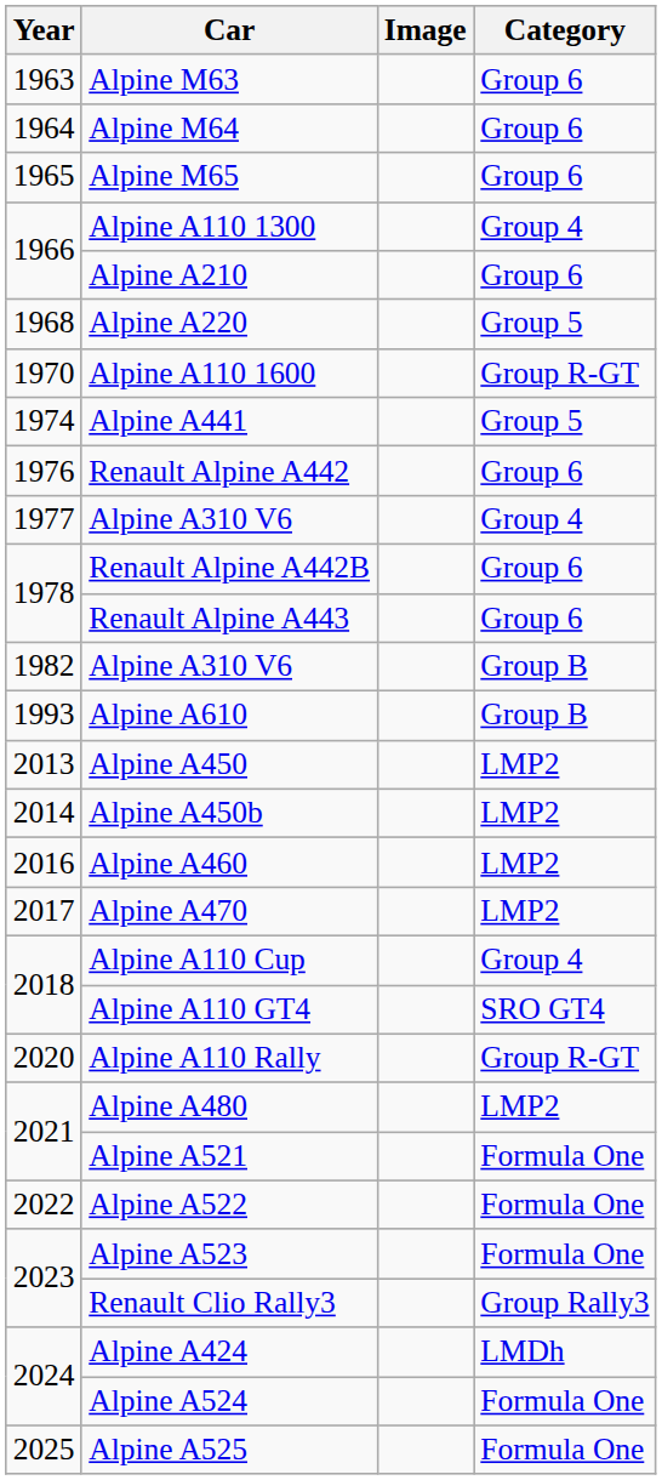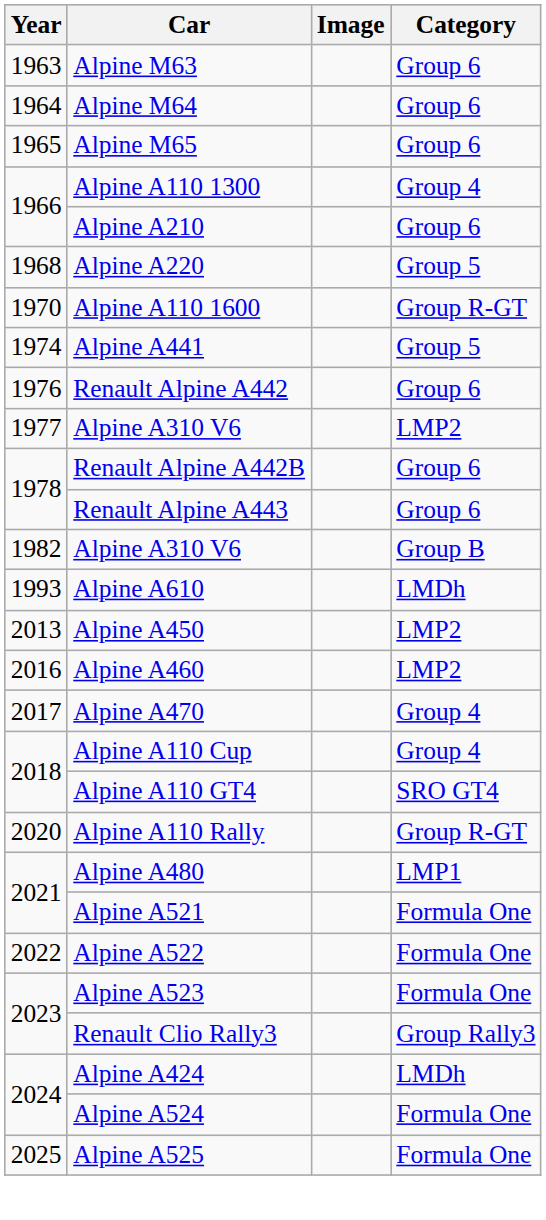 <table class="wikitable">
 <tr>
 <th>Year</th>
 <th>Car</th>
 <th>Image</th>
 <th>Category</th>
 </tr>
 <tr>
 <td>1963</td>
 <td><a href='#'>Alpine M63</a></td>
 <td></td>
 <td><a href='#'>Group 6</a></td>
 </tr>
 <tr>
 <td>1964</td>
 <td><a href='#'>Alpine M64</a></td>
 <td></td>
 <td><a href='#'>Group 6</a></td>
 </tr>
 <tr>
 <td>1965</td>
 <td><a href='#'>Alpine M65</a></td>
 <td></td>
 <td><a href='#'>Group 6</a></td>
 </tr>
 <tr>
 <td rowspan="2">1966</td>
 <td><a href='#'>Alpine A110 1300</a></td>
 <td></td>
 <td><a href='#'>Group 4</a></td>
 </tr>
 <tr>
 <td><a href='#'>Alpine A210</a></td>
 <td></td>
 <td><a href='#'>Group 6</a></td>
 </tr>
 <tr>
 <td>1968</td>
 <td><a href='#'>Alpine A220</a></td>
 <td></td>
 <td><a href='#'>Group 5</a></td>
 </tr>
 <tr>
 <td>1970</td>
 <td><a href='#'>Alpine A110 1600</a></td>
 <td></td>
 <td><a href='#'>Group R-GT</a></td>
 </tr>
 <tr>
 <td>1974</td>
 <td><a href='#'>Alpine A441</a></td>
 <td></td>
 <td><a href='#'>Group 5</a></td>
 </tr>
 <tr>
 <td>1976</td>
 <td><a href='#'>Renault Alpine A442</a></td>
 <td></td>
 <td><a href='#'>Group 6</a></td>
 </tr>
 <tr>
 <td>1977</td>
 <td><a href='#'>Alpine A310 V6</a></td>
 <td></td>
-<td><a href='#'>Group 4</a></td>
+<td><a href='#'>LMP2</a></td>
 </tr>
 <tr>
 <td rowspan="2">1978</td>
 <td><a href='#'>Renault Alpine A442B</a></td>
 <td></td>
 <td><a href='#'>Group 6</a></td>
 </tr>
 <tr>
 <td><a href='#'>Renault Alpine A443</a></td>
 <td></td>
 <td><a href='#'>Group 6</a></td>
 </tr>
 <tr>
 <td>1982</td>
 <td><a href='#'>Alpine A310 V6</a></td>
 <td></td>
 <td><a href='#'>Group B</a></td>
 </tr>
 <tr>
 <td>1993</td>
 <td><a href='#'>Alpine A610</a></td>
 <td></td>
-<td><a href='#'>Group B</a></td>
+<td><a href='#'>LMDh</a></td>
 </tr>
 <tr>
 <td>2013</td>
 <td><a href='#'>Alpine A450</a></td>
-<td></td>
-<td><a href='#'>LMP2</a></td>
-</tr>
-<tr>
-<td>2014</td>
-<td><a href='#'>Alpine A450b</a></td>
 <td></td>
 <td><a href='#'>LMP2</a></td>
 </tr>
 <tr>
 <td>2016</td>
 <td><a href='#'>Alpine A460</a></td>
 <td></td>
 <td><a href='#'>LMP2</a></td>
 </tr>
 <tr>
 <td>2017</td>
 <td><a href='#'>Alpine A470</a></td>
 <td></td>
-<td><a href='#'>LMP2</a></td>
+<td><a href='#'>Group 4</a></td>
 </tr>
 <tr>
 <td rowspan="2">2018</td>
 <td><a href='#'>Alpine A110 Cup</a></td>
 <td></td>
 <td><a href='#'>Group 4</a></td>
 </tr>
 <tr>
 <td><a href='#'>Alpine A110 GT4</a></td>
 <td></td>
 <td><a href='#'>SRO GT4</a></td>
 </tr>
 <tr>
 <td>2020</td>
 <td><a href='#'>Alpine A110 Rally</a></td>
 <td></td>
 <td><a href='#'>Group R-GT</a></td>
 </tr>
 <tr>
 <td rowspan="2">2021</td>
 <td><a href='#'>Alpine A480</a></td>
 <td></td>
-<td><a href='#'>LMP2</a></td>
+<td><a href='#'>LMP1</a></td>
 </tr>
 <tr>
 <td><a href='#'>Alpine A521</a></td>
 <td></td>
 <td><a href='#'>Formula One</a></td>
 </tr>
 <tr>
 <td>2022</td>
 <td><a href='#'>Alpine A522</a></td>
 <td></td>
 <td><a href='#'>Formula One</a></td>
 </tr>
 <tr>
 <td rowspan="2">2023</td>
 <td><a href='#'>Alpine A523</a></td>
 <td></td>
 <td><a href='#'>Formula One</a></td>
 </tr>
 <tr>
 <td><a href='#'>Renault Clio Rally3</a></td>
 <td></td>
 <td><a href='#'>Group Rally3</a></td>
 </tr>
 <tr>
 <td rowspan="2">2024</td>
 <td><a href='#'>Alpine A424</a></td>
 <td></td>
 <td><a href='#'>LMDh</a></td>
 </tr>
 <tr>
 <td><a href='#'>Alpine A524</a></td>
 <td></td>
 <td><a href='#'>Formula One</a></td>
 </tr>
 <tr>
 <td>2025</td>
 <td><a href='#'>Alpine A525</a></td>
 <td></td>
 <td><a href='#'>Formula One</a></td>
 </tr>
 </table>
